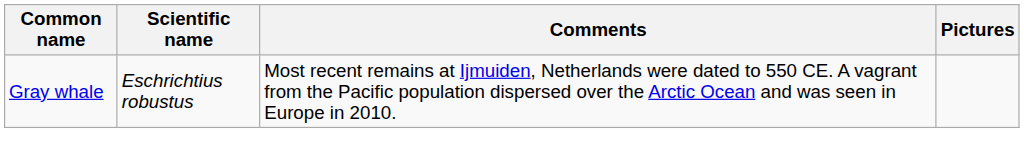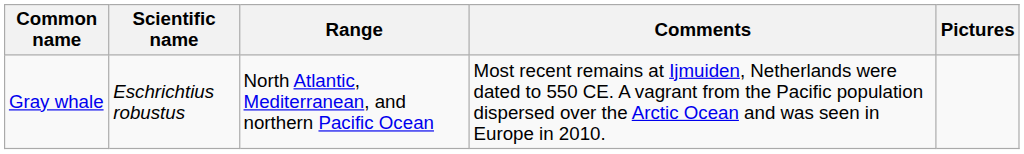 <table class="wikitable">
 <tr>
 <th>Common name</th>
 <th>Scientific name</th>
+<th>Range</th>
 <th class="unsortable">Comments</th>
 <th class="unsortable">Pictures</th>
 </tr>
 <tr>
 <td><a href='#'>Gray whale</a></td>
 <td><em>Eschrichtius robustus</em></td>
+<td>North <a href='#'>Atlantic</a>, <a href='#'>Mediterranean</a>, and northern <a href='#'>Pacific Ocean</a></td>
 <td>Most recent remains at <a href='#'>Ijmuiden</a>, Netherlands were dated to 550 CE. A vagrant from the Pacific population dispersed over the <a href='#'>Arctic Ocean</a> and was seen in Europe in 2010.</td>
 <td></td>
 </tr>
 </table>
